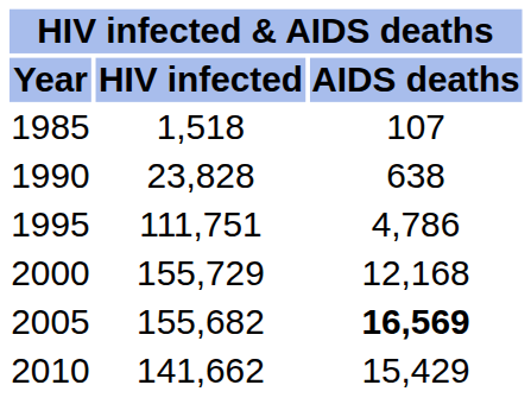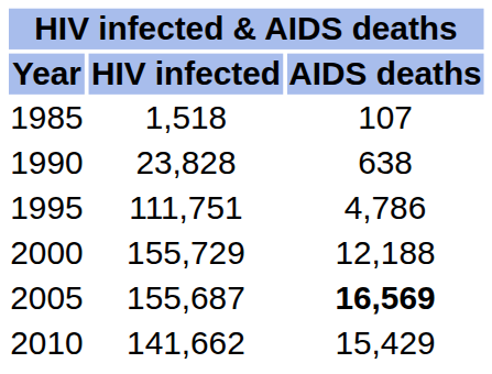 <table class="toccolours" style="clear:right; float:right; background:#ffffff; margin: 0 0 0.5em 1em; width:220">
 <tr>
 <th style="background:#A8BDEC" align="center" colspan=3>HIV infected & AIDS deaths</th>
 </tr>
 <tr>
 <td style="text-align:center;background:#A8BDEC"><strong>Year</strong></td>
 <td style="text-align:center;background:#A8BDEC"><strong>HIV infected</strong></td>
 <td style="text-align:center;background:#A8BDEC"><strong>AIDS deaths</strong></td>
 </tr>
 <tr>
 <td>1985</td>
 <td style="text-align:center;">1,518</td>
 <td style="text-align:center;">107</td>
 </tr>
 <tr>
 <td>1990</td>
 <td style="text-align:center;">23,828</td>
 <td style="text-align:center;">638</td>
 </tr>
 <tr>
 <td>1995</td>
 <td style="text-align:center;">111,751</td>
 <td style="text-align:center;">4,786</td>
 </tr>
 <tr>
 <td>2000</td>
 <td style="text-align:center;">155,729</td>
-<td style="text-align:center;">12,168</td>
+<td style="text-align:center;">12,188</td>
 </tr>
 <tr>
 <td>2005</td>
-<td style="text-align:center;">155,682</td>
+<td style="text-align:center;">155,687</td>
 <td style="text-align:center;"><strong>16,569</strong></td>
 </tr>
 <tr>
 <td>2010</td>
 <td style="text-align:center;">141,662</td>
 <td style="text-align:center;">15,429</td>
 </tr>
 </table>
